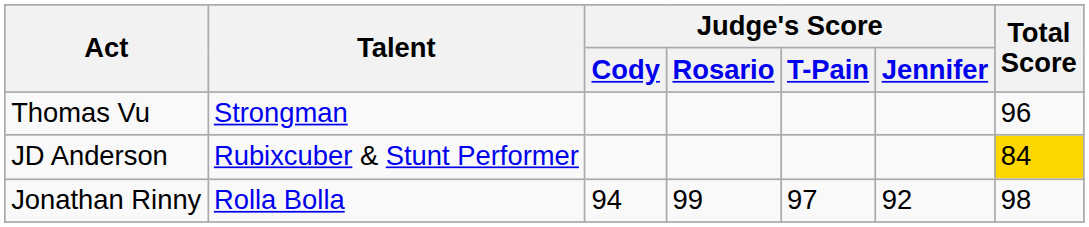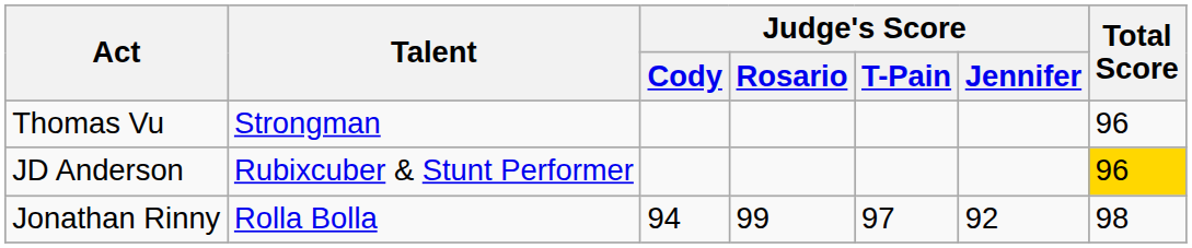 <table class="wikitable">
 <tr>
 <th rowspan="2">Act</th>
 <th rowspan="2">Talent</th>
 <th colspan="4">Judge's Score</th>
 <th rowspan="2">Total<br>Score</th>
 </tr>
 <tr>
 <th><a href='#'>Cody</a></th>
 <th><a href='#'>Rosario</a></th>
 <th><a href='#'>T-Pain</a></th>
 <th><a href='#'>Jennifer</a></th>
 </tr>
 <tr>
 <td>Thomas Vu</td>
 <td><a href='#'>Strongman</a></td>
 <td></td>
 <td></td>
 <td></td>
 <td></td>
 <td>96</td>
 </tr>
 <tr>
 <td>JD Anderson</td>
 <td><a href='#'>Rubixcuber</a> & <a href='#'>Stunt Performer</a></td>
 <td></td>
 <td></td>
 <td></td>
 <td></td>
-<td style="background:gold;">84</td>
+<td style="background:gold;">96</td>
 </tr>
 <tr>
 <td>Jonathan Rinny</td>
 <td><a href='#'>Rolla Bolla</a></td>
 <td>94</td>
 <td>99</td>
 <td>97</td>
 <td>92</td>
 <td>98</td>
 </tr>
 </table>
